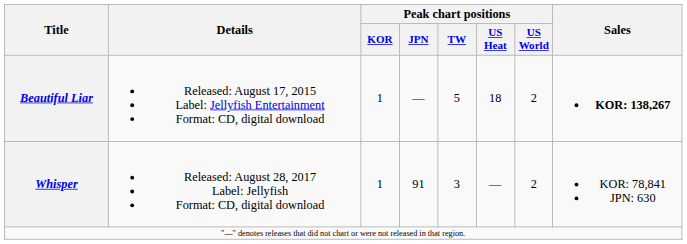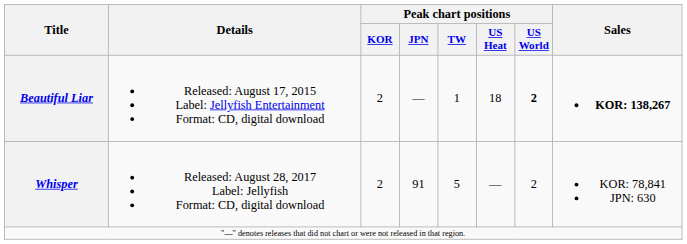 <table class="wikitable plainrowheaders" style="text-align:center;">
 <tr>
 <th scope="col" rowspan="2" style="width:8em;">Title</th>
 <th scope="col" rowspan="2" style="width:20em;">Details</th>
 <th scope="col" colspan="5">Peak chart positions</th>
 <th scope="col" rowspan="2" style="width:10em;">Sales</th>
 </tr>
 <tr>
 <th scope="col" style="width:3em;font-size:90%"><a href='#'>KOR</a><br></th>
 <th scope="col" style="width:3em;font-size:90%"><a href='#'>JPN</a><br></th>
 <th scope="col" style="width:3em;font-size:90%;"><a href='#'>TW</a><br></th>
 <th scope="col" style="width:3em;font-size:90%"><a href='#'>US Heat</a><br></th>
 <th scope="col" style="width:3em;font-size:90%"><a href='#'>US World</a><br></th>
 </tr>
 <tr>
 <th scope="row"><em><a href='#'>Beautiful Liar</a></em></th>
 <td><br><ul><li>Released: August 17, 2015</li><li>Label: <a href='#'>Jellyfish Entertainment</a></li><li>Format: CD, digital download</li></ul></td>
+<td>2</td>
+<td>—</td>
 <td>1</td>
-<td>—</td>
-<td>5</td>
 <td>18</td>
-<td>2</td>
+<td><strong>2</strong></td>
 <td><strong><br><ul><li>KOR: 138,267</li></ul></strong></td>
 </tr>
 <tr>
 <th scope="row"><em><a href='#'>Whisper</a></em></th>
 <td><br><ul><li>Released: August 28, 2017</li><li>Label: Jellyfish</li><li>Format: CD, digital download</li></ul></td>
-<td>1</td>
+<td>2</td>
 <td>91<br></td>
-<td>3</td>
+<td>5</td>
 <td>—</td>
 <td>2</td>
 <td><br><ul><li>KOR: 78,841</li><li>JPN: 630<br></li></ul></td>
 </tr>
 <tr>
 <td colspan="9" style="font-size:8pt;">"—" denotes releases that did not chart or were not released in that region.</td>
 </tr>
 </table>
